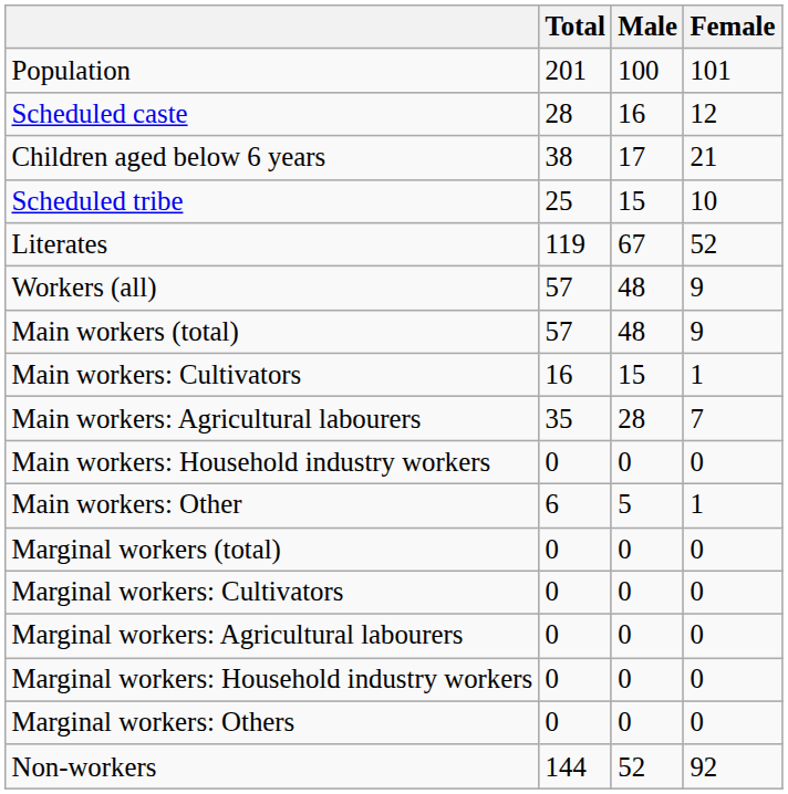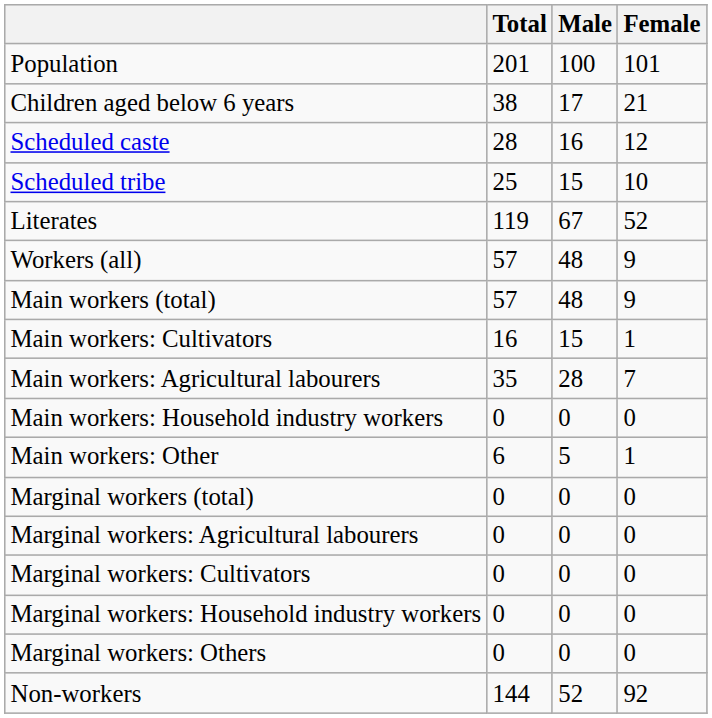 <table class="wikitable sortable">
 <tr>
 <th></th>
 <th>Total</th>
 <th>Male</th>
 <th>Female</th>
 </tr>
 <tr>
 <td>Population</td>
 <td>201</td>
 <td>100</td>
 <td>101</td>
 </tr>
 <tr>
+<td>Children aged below 6 years</td>
+<td>38</td>
+<td>17</td>
+<td>21</td>
+</tr>
+<tr>
 <td><a href='#'>Scheduled caste</a></td>
 <td>28</td>
 <td>16</td>
 <td>12</td>
-</tr>
-<tr>
-<td>Children aged below 6 years</td>
-<td>38</td>
-<td>17</td>
-<td>21</td>
 </tr>
 <tr>
 <td><a href='#'>Scheduled tribe</a></td>
 <td>25</td>
 <td>15</td>
 <td>10</td>
 </tr>
 <tr>
 <td>Literates</td>
 <td>119</td>
 <td>67</td>
 <td>52</td>
 </tr>
 <tr>
 <td>Workers (all)</td>
 <td>57</td>
 <td>48</td>
 <td>9</td>
 </tr>
 <tr>
 <td>Main workers (total)</td>
 <td>57</td>
 <td>48</td>
 <td>9</td>
 </tr>
 <tr>
 <td>Main workers: Cultivators</td>
 <td>16</td>
 <td>15</td>
 <td>1</td>
 </tr>
 <tr>
 <td>Main workers: Agricultural labourers</td>
 <td>35</td>
 <td>28</td>
 <td>7</td>
 </tr>
 <tr>
 <td>Main workers: Household industry workers</td>
 <td>0</td>
 <td>0</td>
 <td>0</td>
 </tr>
 <tr>
 <td>Main workers: Other</td>
 <td>6</td>
 <td>5</td>
 <td>1</td>
 </tr>
 <tr>
 <td>Marginal workers (total)</td>
 <td>0</td>
 <td>0</td>
 <td>0</td>
 </tr>
 <tr>
-<td>Marginal workers: Cultivators</td>
+<td>Marginal workers: Agricultural labourers</td>
 <td>0</td>
 <td>0</td>
 <td>0</td>
 </tr>
 <tr>
-<td>Marginal workers: Agricultural labourers</td>
+<td>Marginal workers: Cultivators</td>
 <td>0</td>
 <td>0</td>
 <td>0</td>
 </tr>
 <tr>
 <td>Marginal workers: Household industry workers</td>
 <td>0</td>
 <td>0</td>
 <td>0</td>
 </tr>
 <tr>
 <td>Marginal workers: Others</td>
 <td>0</td>
 <td>0</td>
 <td>0</td>
 </tr>
 <tr>
 <td>Non-workers</td>
 <td>144</td>
 <td>52</td>
 <td>92</td>
 </tr>
 </table>
